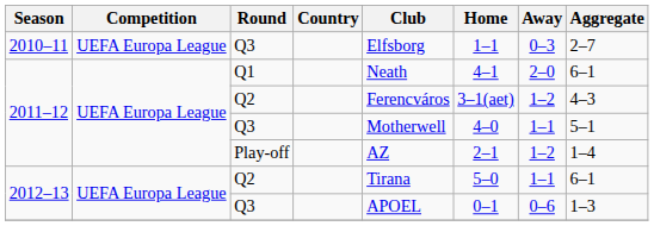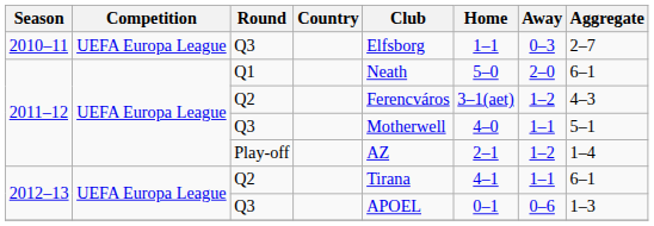 <table class="wikitable">
 <tr>
 <th>Season</th>
 <th>Competition</th>
 <th>Round</th>
 <th>Country</th>
 <th>Club</th>
 <th>Home</th>
 <th>Away</th>
 <th>Aggregate</th>
 </tr>
 <tr>
 <td><a href='#'>2010–11</a></td>
 <td><a href='#'>UEFA Europa League</a></td>
 <td>Q3</td>
 <td align=center></td>
 <td><a href='#'>Elfsborg</a></td>
 <td align=center><a href='#'>1–1</a></td>
 <td align=center><a href='#'>0–3</a></td>
 <td>2–7</td>
 </tr>
 <tr>
 <td rowspan="4"><a href='#'>2011–12</a></td>
 <td rowspan="4"><a href='#'>UEFA Europa League</a></td>
 <td>Q1</td>
 <td align=center></td>
 <td><a href='#'>Neath</a></td>
-<td align=center><a href='#'>4–1</a></td>
+<td align=center><a href='#'>5–0</a></td>
 <td align=center><a href='#'>2–0</a></td>
 <td>6–1</td>
 </tr>
 <tr>
 <td>Q2</td>
 <td align=center></td>
 <td><a href='#'>Ferencváros</a></td>
 <td align=center><a href='#'>3–1(aet)</a></td>
 <td align=center><a href='#'>1–2</a></td>
 <td>4–3</td>
 </tr>
 <tr>
 <td>Q3</td>
 <td align=center></td>
 <td><a href='#'>Motherwell</a></td>
 <td align=center><a href='#'>4–0</a></td>
 <td align=center><a href='#'>1–1</a></td>
 <td>5–1</td>
 </tr>
 <tr>
 <td>Play-off</td>
 <td align=center></td>
 <td><a href='#'>AZ</a></td>
 <td align=center><a href='#'>2–1</a></td>
 <td align=center><a href='#'>1–2</a></td>
 <td>1–4</td>
 </tr>
 <tr>
 <td rowspan="2"><a href='#'>2012–13</a></td>
 <td rowspan="2"><a href='#'>UEFA Europa League</a></td>
 <td>Q2</td>
 <td align=center></td>
 <td><a href='#'>Tirana</a></td>
-<td align=center><a href='#'>5–0</a></td>
+<td align=center><a href='#'>4–1</a></td>
 <td align=center><a href='#'>1–1</a></td>
 <td>6–1</td>
 </tr>
 <tr>
 <td>Q3</td>
 <td align=center></td>
 <td><a href='#'>APOEL</a></td>
 <td align=center><a href='#'>0–1</a></td>
 <td align=center><a href='#'>0–6</a></td>
 <td>1–3</td>
 </tr>
 <tr>
 </tr>
 </table>
